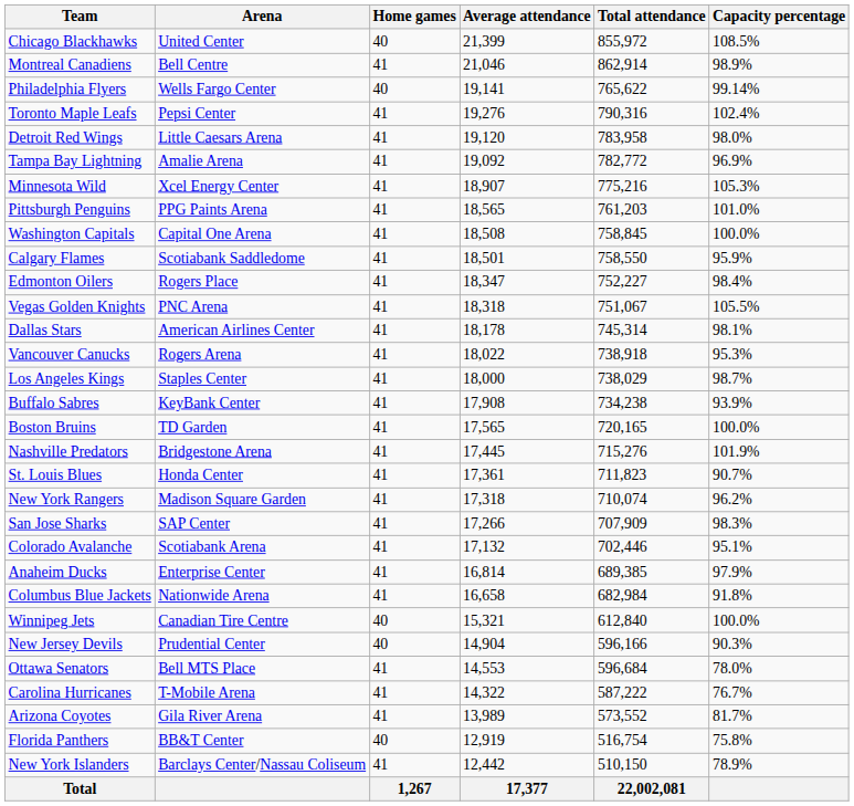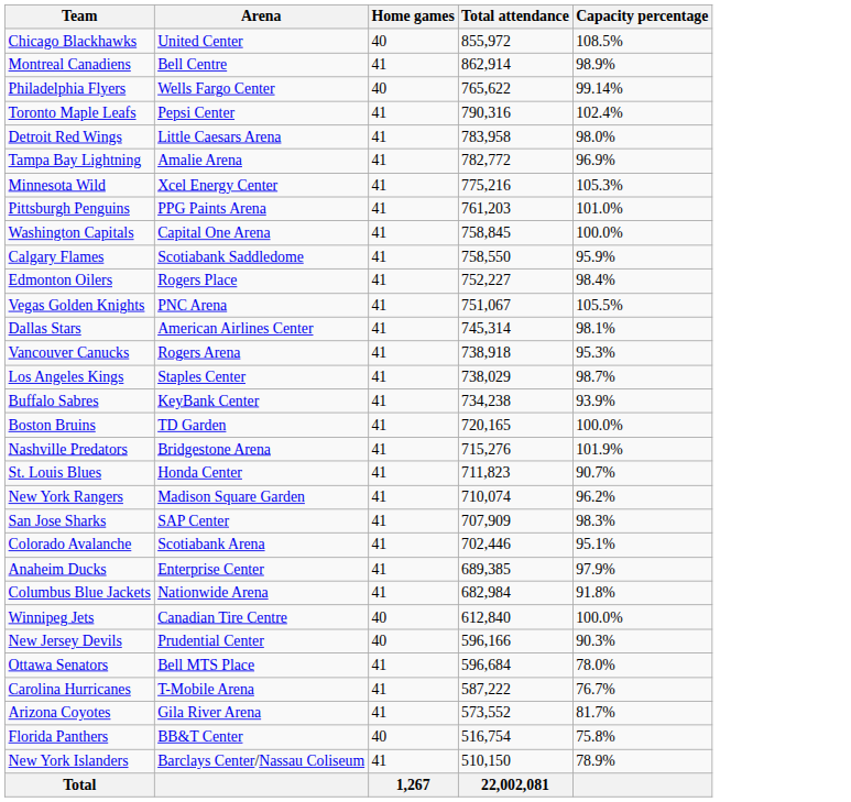 <table class="wikitable sortable">
 <tr>
 <th>Team</th>
 <th>Arena</th>
 <th>Home games</th>
-<th>Average attendance</th>
 <th>Total attendance</th>
 <th data-sort-type="number">Capacity percentage</th>
 </tr>
 <tr>
 <td><a href='#'>Chicago Blackhawks</a></td>
 <td><a href='#'>United Center</a></td>
 <td>40</td>
-<td>21,399</td>
 <td>855,972</td>
 <td>108.5%</td>
 </tr>
 <tr>
 <td><a href='#'>Montreal Canadiens</a></td>
 <td><a href='#'>Bell Centre</a></td>
 <td>41</td>
-<td>21,046</td>
 <td>862,914</td>
 <td>98.9%</td>
 </tr>
 <tr>
 <td><a href='#'>Philadelphia Flyers</a></td>
 <td><a href='#'>Wells Fargo Center</a></td>
 <td>40</td>
-<td>19,141</td>
 <td>765,622</td>
 <td>99.14%</td>
 </tr>
 <tr>
 <td><a href='#'>Toronto Maple Leafs</a></td>
 <td><a href='#'>Pepsi Center</a></td>
 <td>41</td>
-<td>19,276</td>
 <td>790,316</td>
 <td>102.4%</td>
 </tr>
 <tr>
 <td><a href='#'>Detroit Red Wings</a></td>
 <td><a href='#'>Little Caesars Arena</a></td>
 <td>41</td>
-<td>19,120</td>
 <td>783,958</td>
 <td>98.0%</td>
 </tr>
 <tr>
 <td><a href='#'>Tampa Bay Lightning</a></td>
 <td><a href='#'>Amalie Arena</a></td>
 <td>41</td>
-<td>19,092</td>
 <td>782,772</td>
 <td>96.9%</td>
 </tr>
 <tr>
 <td><a href='#'>Minnesota Wild</a></td>
 <td><a href='#'>Xcel Energy Center</a></td>
 <td>41</td>
-<td>18,907</td>
 <td>775,216</td>
 <td>105.3%</td>
 </tr>
 <tr>
 <td><a href='#'>Pittsburgh Penguins</a></td>
 <td><a href='#'>PPG Paints Arena</a></td>
 <td>41</td>
-<td>18,565</td>
 <td>761,203</td>
 <td>101.0%</td>
 </tr>
 <tr>
 <td><a href='#'>Washington Capitals</a></td>
 <td><a href='#'>Capital One Arena</a></td>
 <td>41</td>
-<td>18,508</td>
 <td>758,845</td>
 <td>100.0%</td>
 </tr>
 <tr>
 <td><a href='#'>Calgary Flames</a></td>
 <td><a href='#'>Scotiabank Saddledome</a></td>
 <td>41</td>
-<td>18,501</td>
 <td>758,550</td>
 <td>95.9%</td>
 </tr>
 <tr>
 <td><a href='#'>Edmonton Oilers</a></td>
 <td><a href='#'>Rogers Place</a></td>
 <td>41</td>
-<td>18,347</td>
 <td>752,227</td>
 <td>98.4%</td>
 </tr>
 <tr>
 <td><a href='#'>Vegas Golden Knights</a></td>
 <td><a href='#'>PNC Arena</a></td>
 <td>41</td>
-<td>18,318</td>
 <td>751,067</td>
 <td>105.5%</td>
 </tr>
 <tr>
 <td><a href='#'>Dallas Stars</a></td>
 <td><a href='#'>American Airlines Center</a></td>
 <td>41</td>
-<td>18,178</td>
 <td>745,314</td>
 <td>98.1%</td>
 </tr>
 <tr>
 <td><a href='#'>Vancouver Canucks</a></td>
 <td><a href='#'>Rogers Arena</a></td>
 <td>41</td>
-<td>18,022</td>
 <td>738,918</td>
 <td>95.3%</td>
 </tr>
 <tr>
 <td><a href='#'>Los Angeles Kings</a></td>
 <td><a href='#'>Staples Center</a></td>
 <td>41</td>
-<td>18,000</td>
 <td>738,029</td>
 <td>98.7%</td>
 </tr>
 <tr>
 <td><a href='#'>Buffalo Sabres</a></td>
 <td><a href='#'>KeyBank Center</a></td>
 <td>41</td>
-<td>17,908</td>
 <td>734,238</td>
 <td>93.9%</td>
 </tr>
 <tr>
 <td><a href='#'>Boston Bruins</a></td>
 <td><a href='#'>TD Garden</a></td>
 <td>41</td>
-<td>17,565</td>
 <td>720,165</td>
 <td>100.0%</td>
 </tr>
 <tr>
 <td><a href='#'>Nashville Predators</a></td>
 <td><a href='#'>Bridgestone Arena</a></td>
 <td>41</td>
-<td>17,445</td>
 <td>715,276</td>
 <td>101.9%</td>
 </tr>
 <tr>
 <td><a href='#'>St. Louis Blues</a></td>
 <td><a href='#'>Honda Center</a></td>
 <td>41</td>
-<td>17,361</td>
 <td>711,823</td>
 <td>90.7%</td>
 </tr>
 <tr>
 <td><a href='#'>New York Rangers</a></td>
 <td><a href='#'>Madison Square Garden</a></td>
 <td>41</td>
-<td>17,318</td>
 <td>710,074</td>
 <td>96.2%</td>
 </tr>
 <tr>
 <td><a href='#'>San Jose Sharks</a></td>
 <td><a href='#'>SAP Center</a></td>
 <td>41</td>
-<td>17,266</td>
 <td>707,909</td>
 <td>98.3%</td>
 </tr>
 <tr>
 <td><a href='#'>Colorado Avalanche</a></td>
 <td><a href='#'>Scotiabank Arena</a></td>
 <td>41</td>
-<td>17,132</td>
 <td>702,446</td>
 <td>95.1%</td>
 </tr>
 <tr>
 <td><a href='#'>Anaheim Ducks</a></td>
 <td><a href='#'>Enterprise Center</a></td>
 <td>41</td>
-<td>16,814</td>
 <td>689,385</td>
 <td>97.9%</td>
 </tr>
 <tr>
 <td><a href='#'>Columbus Blue Jackets</a></td>
 <td><a href='#'>Nationwide Arena</a></td>
 <td>41</td>
-<td>16,658</td>
 <td>682,984</td>
 <td>91.8%</td>
 </tr>
 <tr>
 <td><a href='#'>Winnipeg Jets</a></td>
 <td><a href='#'>Canadian Tire Centre</a></td>
 <td>40</td>
-<td>15,321</td>
 <td>612,840</td>
 <td>100.0%</td>
 </tr>
 <tr>
 <td><a href='#'>New Jersey Devils</a></td>
 <td><a href='#'>Prudential Center</a></td>
 <td>40</td>
-<td>14,904</td>
 <td>596,166</td>
 <td>90.3%</td>
 </tr>
 <tr>
 <td><a href='#'>Ottawa Senators</a></td>
 <td><a href='#'>Bell MTS Place</a></td>
 <td>41</td>
-<td>14,553</td>
 <td>596,684</td>
 <td>78.0%</td>
 </tr>
 <tr>
 <td><a href='#'>Carolina Hurricanes</a></td>
 <td><a href='#'>T-Mobile Arena</a></td>
 <td>41</td>
-<td>14,322</td>
 <td>587,222</td>
 <td>76.7%</td>
 </tr>
 <tr>
 <td><a href='#'>Arizona Coyotes</a></td>
 <td><a href='#'>Gila River Arena</a></td>
 <td>41</td>
-<td>13,989</td>
 <td>573,552</td>
 <td>81.7%</td>
 </tr>
 <tr>
 <td><a href='#'>Florida Panthers</a></td>
 <td><a href='#'>BB&T Center</a></td>
 <td>40</td>
-<td>12,919</td>
 <td>516,754</td>
 <td>75.8%</td>
 </tr>
 <tr>
 <td><a href='#'>New York Islanders</a></td>
 <td><a href='#'>Barclays Center</a>/<a href='#'>Nassau Coliseum</a></td>
 <td>41</td>
-<td>12,442</td>
 <td>510,150</td>
 <td>78.9%</td>
 </tr>
 <tr>
 <th>Total</th>
 <th></th>
 <th>1,267</th>
-<th>17,377</th>
 <th>22,002,081</th>
 <th></th>
 </tr>
 </table>
